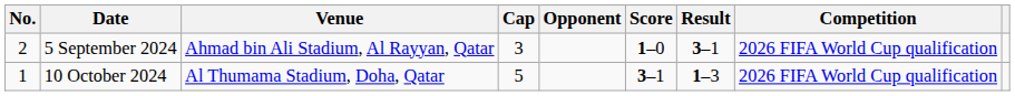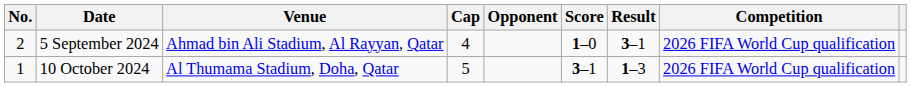 <table class="wikitable sortable">
 <tr>
 <th scope="col">No.</th>
 <th scope="col">Date</th>
 <th scope="col">Venue</th>
 <th scope="col">Cap</th>
 <th scope="col">Opponent</th>
 <th scope="col">Score</th>
 <th scope="col">Result</th>
 <th scope="col">Competition</th>
 <th class="unsortable" scope="col"></th>
 </tr>
 <tr>
 <td style="text-align: center;">2</td>
 <td>5 September 2024</td>
 <td><a href='#'>Ahmad bin Ali Stadium</a>, <a href='#'>Al Rayyan</a>, <a href='#'>Qatar</a></td>
-<td style="text-align: center;">3</td>
+<td style="text-align: center;">4</td>
 <td></td>
 <td style="text-align: center;"><strong>1</strong>–0</td>
 <td style="text-align: center;"><strong>3</strong>–1</td>
 <td><a href='#'>2026 FIFA World Cup qualification</a></td>
 <td style="text-align: center;"></td>
 </tr>
 <tr>
 <td style="text-align: center;">1</td>
 <td>10 October 2024</td>
 <td><a href='#'>Al Thumama Stadium</a>, <a href='#'>Doha</a>, <a href='#'>Qatar</a></td>
 <td style="text-align: center;">5</td>
 <td></td>
 <td style="text-align: center;"><strong>3</strong>–1</td>
 <td style="text-align: center;"><strong>1</strong>–3</td>
 <td><a href='#'>2026 FIFA World Cup qualification</a></td>
 <td style="text-align: center;"></td>
 </tr>
 </table>
